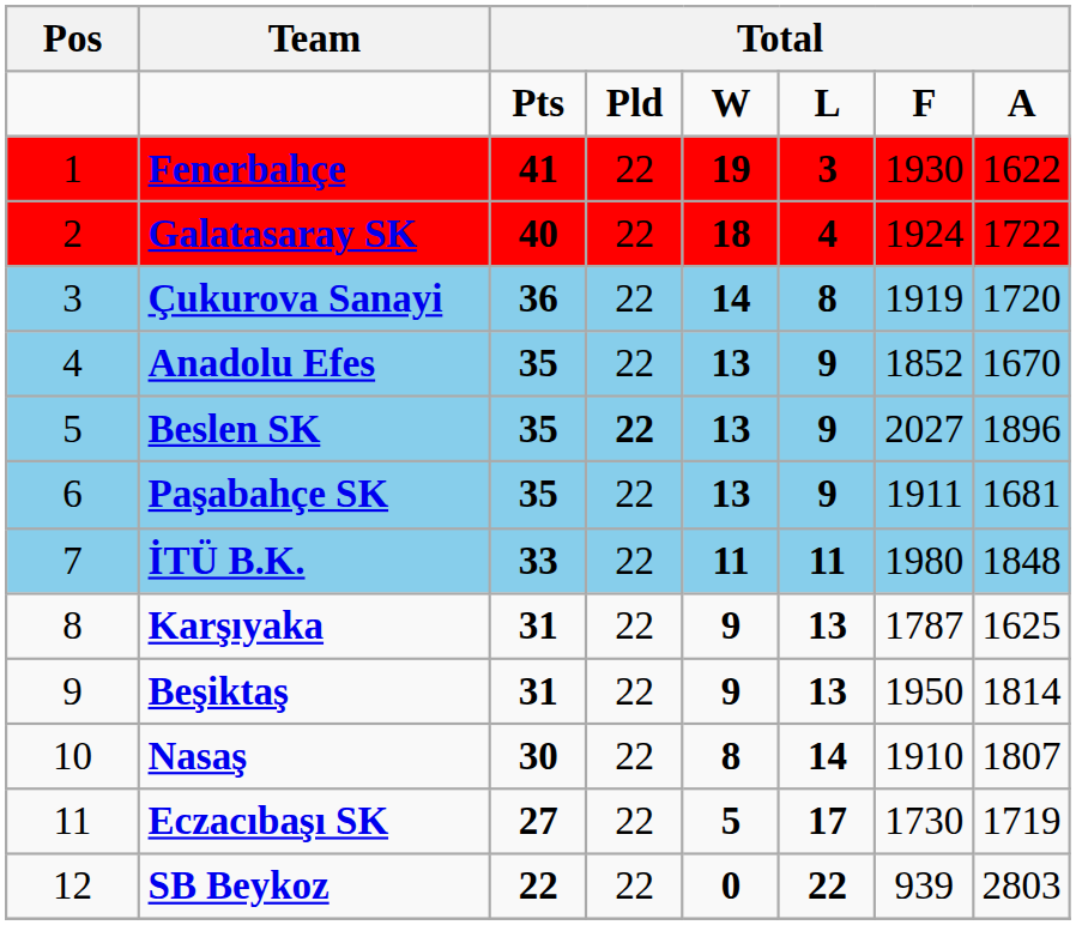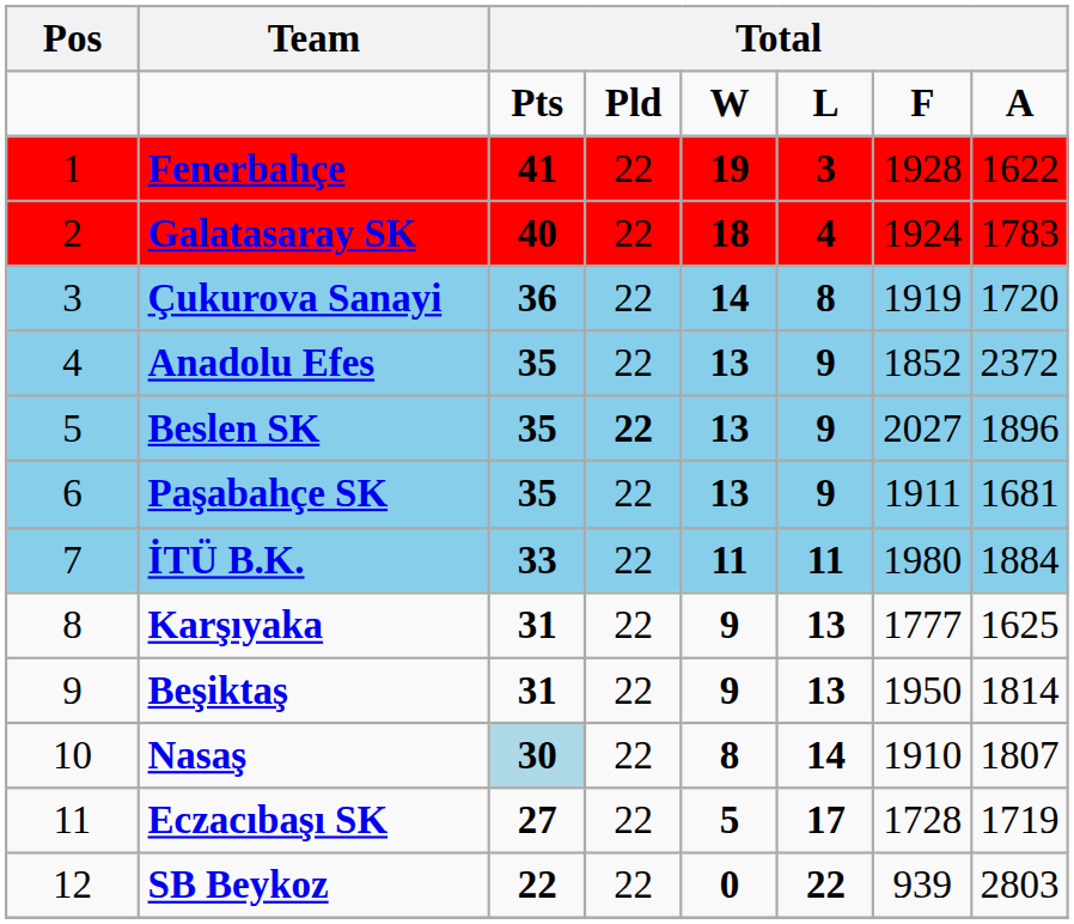 <table class="wikitable" style="text-align: center; font-size:95%">
 <tr>
 <th width="44">Pos</th>
 <th width="128">Team</th>
 <th colspan=7>Total</th>
 </tr>
 <tr>
 <td></td>
 <td></td>
 <td width="30"><strong>Pts</strong></td>
 <td width="30"><strong>Pld</strong></td>
 <td width="30"><strong>W</strong></td>
 <td width="30"><strong>L</strong></td>
 <td width="30"><strong>F</strong></td>
 <td width="30"><strong>A</strong></td>
 </tr>
 <tr bgcolor="Red">
 <td>1</td>
 <td align="left"><strong><a href='#'>Fenerbahçe</a></strong></td>
 <td><strong>41</strong></td>
 <td>22</td>
 <td><strong>19</strong></td>
 <td><strong>3</strong></td>
-<td>1930</td>
+<td>1928</td>
 <td>1622</td>
 </tr>
 <tr bgcolor="Red">
 <td>2</td>
 <td align="left"><strong><a href='#'>Galatasaray SK</a></strong></td>
 <td><strong>40</strong></td>
 <td>22</td>
 <td><strong>18</strong></td>
 <td><strong>4</strong></td>
 <td>1924</td>
-<td>1722</td>
+<td>1783</td>
 </tr>
 <tr bgcolor="87ceeb">
 <td>3</td>
 <td align="left"><strong><a href='#'>Çukurova Sanayi</a></strong></td>
 <td><strong>36</strong></td>
 <td>22</td>
 <td><strong>14</strong></td>
 <td><strong>8</strong></td>
 <td>1919</td>
 <td>1720</td>
 </tr>
 <tr bgcolor="87ceeb">
 <td>4</td>
 <td align="left"><strong><a href='#'>Anadolu Efes</a></strong></td>
 <td><strong>35</strong></td>
 <td>22</td>
 <td><strong>13</strong></td>
 <td><strong>9</strong></td>
 <td>1852</td>
-<td>1670</td>
+<td>2372</td>
 </tr>
 <tr bgcolor="87ceeb">
 <td>5</td>
 <td align="left"><strong><a href='#'>Beslen SK</a></strong></td>
 <td><strong>35</strong></td>
 <td><strong>22</strong></td>
 <td><strong>13</strong></td>
 <td><strong>9</strong></td>
 <td>2027</td>
 <td>1896</td>
 </tr>
 <tr bgcolor="87ceeb">
 <td>6</td>
 <td align="left"><strong><a href='#'>Paşabahçe SK</a></strong></td>
 <td><strong>35</strong></td>
 <td>22</td>
 <td><strong>13</strong></td>
 <td><strong>9</strong></td>
 <td>1911</td>
 <td>1681</td>
 </tr>
 <tr bgcolor="87ceeb">
 <td>7</td>
 <td align="left"><strong><a href='#'>İTÜ B.K.</a></strong></td>
 <td><strong>33</strong></td>
 <td>22</td>
 <td><strong>11</strong></td>
 <td><strong>11</strong></td>
 <td>1980</td>
-<td>1848</td>
+<td>1884</td>
 </tr>
 <tr>
 <td>8</td>
 <td align="left"><strong><a href='#'>Karşıyaka</a></strong></td>
 <td><strong>31</strong></td>
 <td>22</td>
 <td><strong>9</strong></td>
 <td><strong>13</strong></td>
-<td>1787</td>
+<td>1777</td>
 <td>1625</td>
 </tr>
 <tr>
 <td>9</td>
 <td align="left"><strong><a href='#'>Beşiktaş</a></strong></td>
 <td><strong>31</strong></td>
 <td>22</td>
 <td><strong>9</strong></td>
 <td><strong>13</strong></td>
 <td>1950</td>
 <td>1814</td>
 </tr>
 <tr>
 <td>10</td>
 <td align="left"><strong><a href='#'>Nasaş</a></strong></td>
-<td><strong>30</strong></td>
+<td style="background: lightblue;"><strong>30</strong></td>
 <td>22</td>
 <td><strong>8</strong></td>
 <td><strong>14</strong></td>
 <td>1910</td>
 <td>1807</td>
 </tr>
 <tr>
 <td>11</td>
 <td align="left"><strong><a href='#'>Eczacıbaşı SK</a></strong></td>
 <td><strong>27</strong></td>
 <td>22</td>
 <td><strong>5</strong></td>
 <td><strong>17</strong></td>
-<td>1730</td>
+<td>1728</td>
 <td>1719</td>
 </tr>
 <tr>
 <td>12</td>
 <td align="left"><strong><a href='#'>SB Beykoz</a></strong></td>
 <td><strong>22</strong></td>
 <td>22</td>
 <td><strong>0</strong></td>
 <td><strong>22</strong></td>
 <td>939</td>
 <td>2803</td>
 </tr>
 <tr bgcolor="ffc0cb">
 </tr>
 </table>
